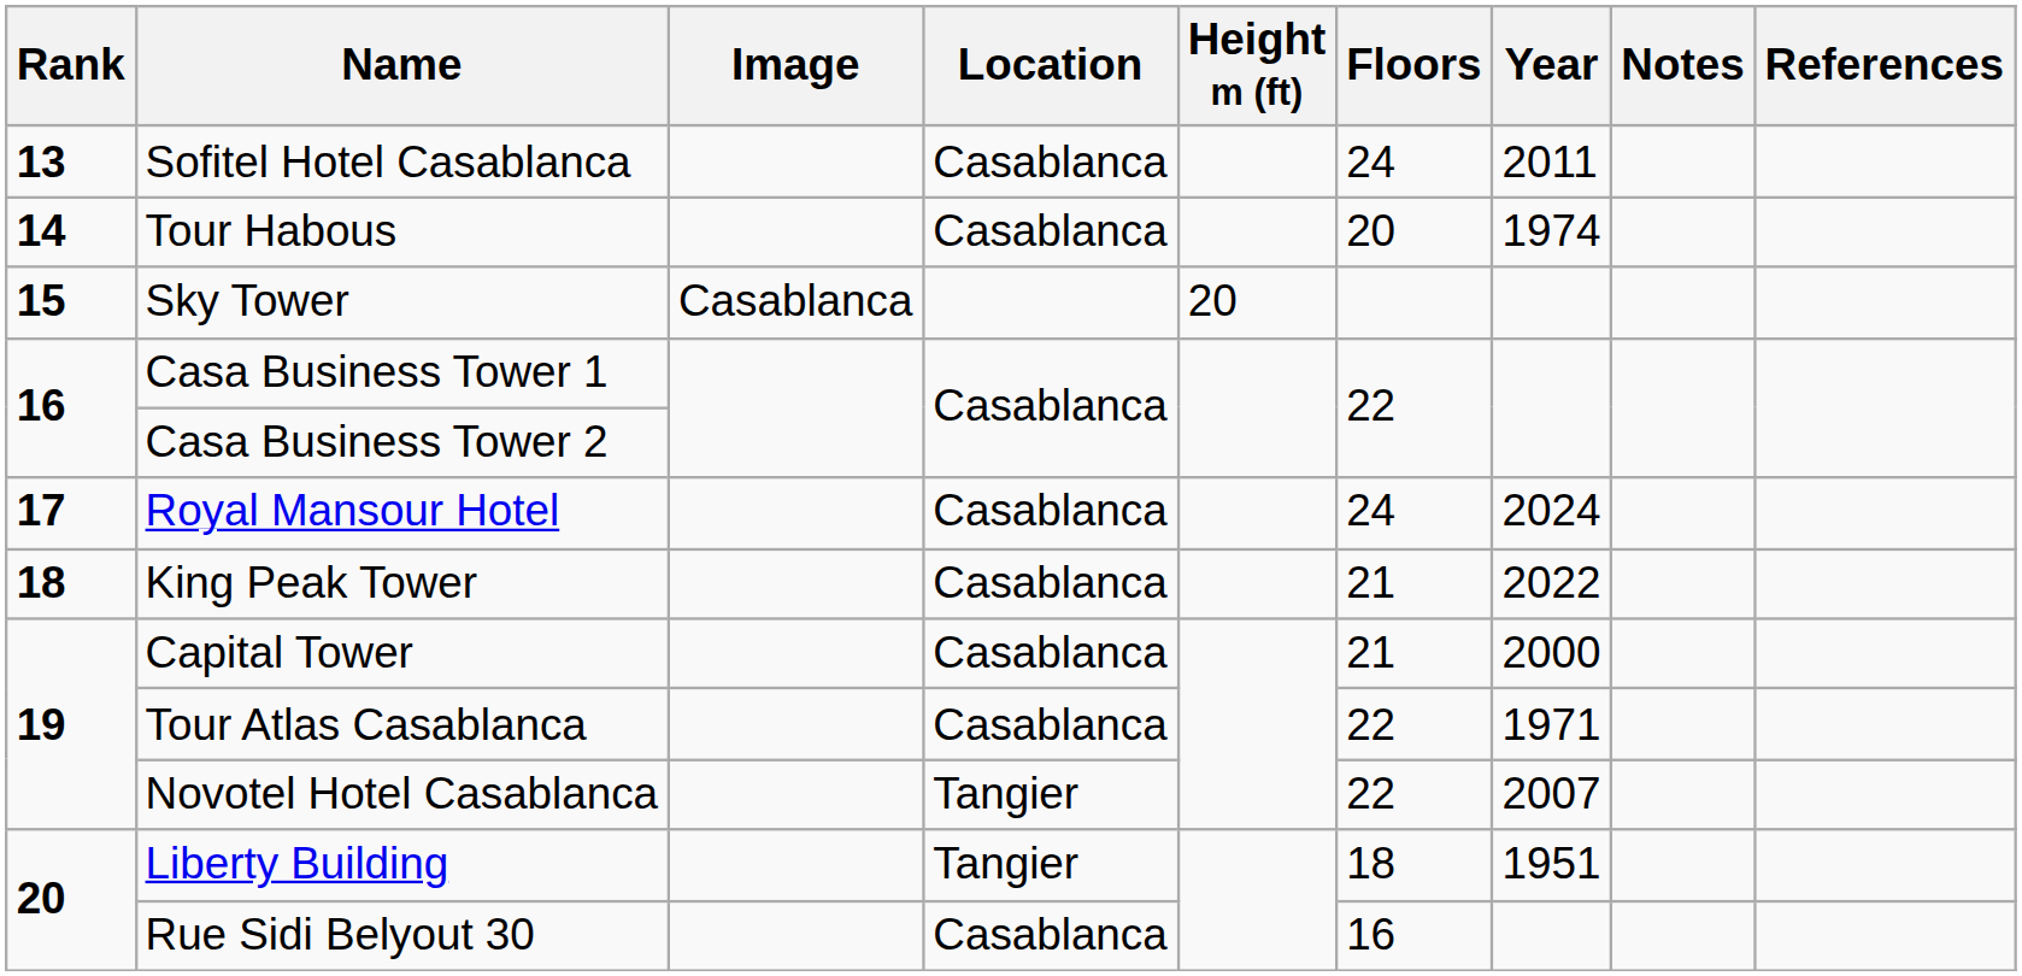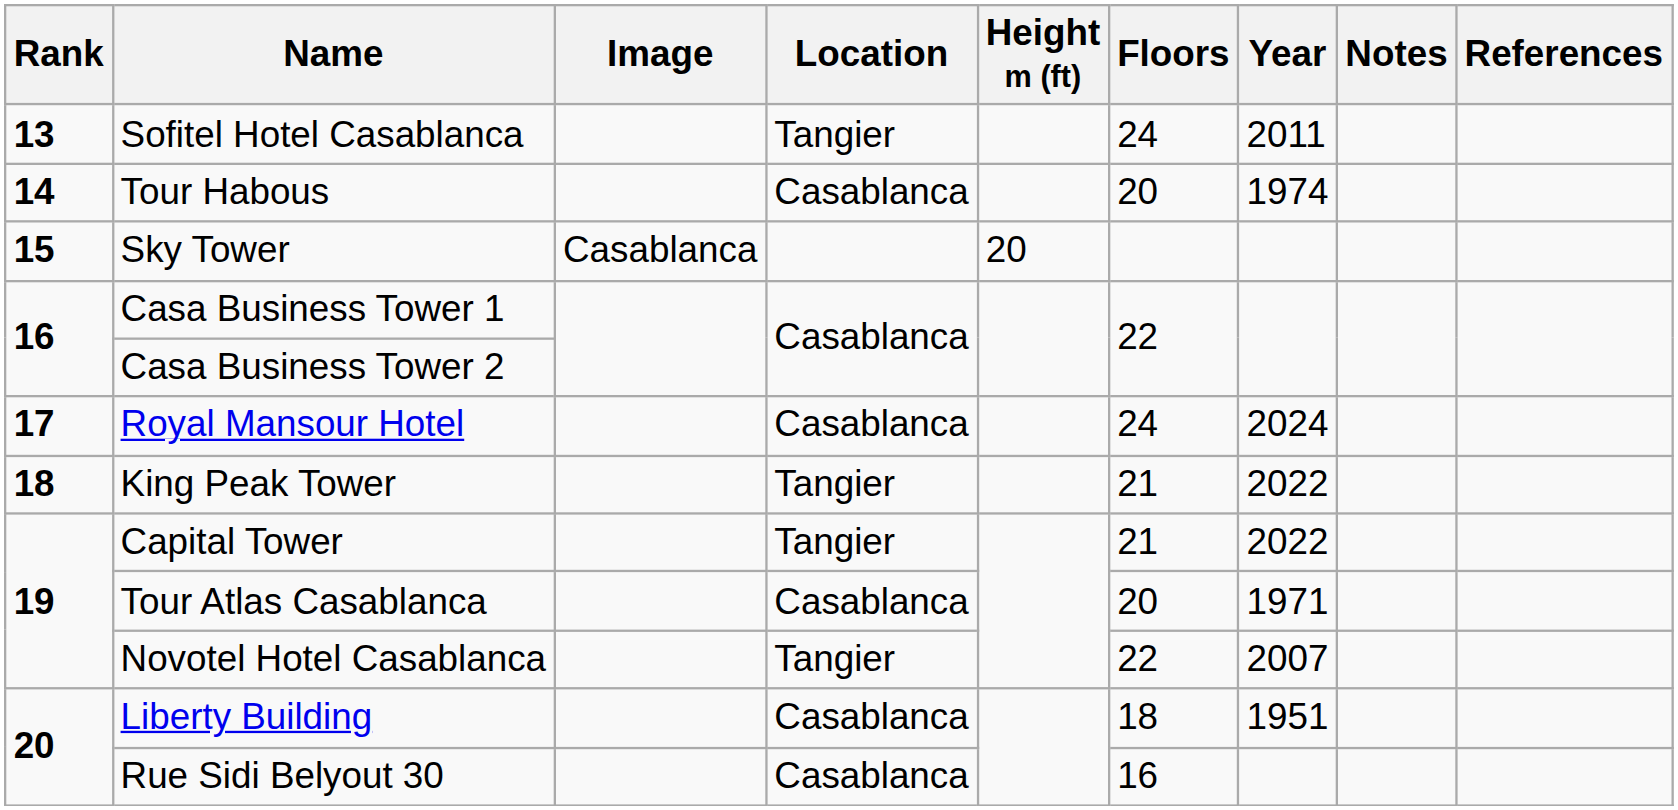 <table class="wikitable sortable wikitable defaultcenter">
 <tr>
 <th>Rank</th>
 <th>Name</th>
 <th>Image</th>
 <th>Location</th>
 <th>Height<br><small>m (ft)</small></th>
 <th>Floors</th>
 <th>Year</th>
 <th>Notes</th>
 <th>References</th>
 </tr>
 <tr>
 <td><strong>13</strong></td>
 <td>Sofitel Hotel Casablanca</td>
 <td></td>
-<td>Casablanca</td>
+<td>Tangier</td>
 <td></td>
 <td>24</td>
 <td>2011</td>
 <td></td>
 <td></td>
 </tr>
 <tr>
 <td><strong>14</strong></td>
 <td>Tour Habous</td>
 <td></td>
 <td>Casablanca</td>
 <td></td>
 <td>20</td>
 <td>1974</td>
 <td></td>
 <td></td>
 </tr>
 <tr>
 <td><strong>15</strong></td>
 <td>Sky Tower</td>
 <td>Casablanca</td>
 <td></td>
 <td>20</td>
 <td></td>
 <td></td>
 <td></td>
 </tr>
 <tr>
 <td rowspan="2"><strong>16</strong></td>
 <td>Casa Business Tower 1</td>
 <td rowspan="2"></td>
 <td rowspan="2">Casablanca</td>
 <td rowspan="2"></td>
 <td rowspan="2">22</td>
 <td rowspan="2"></td>
 <td rowspan="2"></td>
 <td rowspan="2"></td>
 </tr>
 <tr>
 <td>Casa Business Tower 2</td>
 </tr>
 <tr>
 <td><strong>17</strong></td>
 <td><a href='#'>Royal Mansour Hotel</a></td>
 <td></td>
 <td>Casablanca</td>
 <td></td>
 <td>24</td>
 <td>2024</td>
 <td></td>
 <td></td>
 </tr>
 <tr>
 <td><strong>18</strong></td>
 <td>King Peak Tower</td>
 <td></td>
-<td>Casablanca</td>
+<td>Tangier</td>
 <td></td>
 <td>21</td>
 <td>2022</td>
 <td></td>
 <td></td>
 </tr>
 <tr>
 <td rowspan="3"><strong>19</strong></td>
 <td>Capital Tower</td>
 <td></td>
-<td>Casablanca</td>
+<td>Tangier</td>
 <td rowspan="3"></td>
 <td>21</td>
-<td>2000</td>
+<td>2022</td>
 <td></td>
 <td></td>
 </tr>
 <tr>
 <td>Tour Atlas Casablanca</td>
 <td></td>
 <td>Casablanca</td>
-<td>22</td>
+<td>20</td>
 <td>1971</td>
 <td></td>
 <td></td>
 </tr>
 <tr>
 <td>Novotel Hotel Casablanca</td>
 <td></td>
 <td>Tangier</td>
 <td>22</td>
 <td>2007</td>
 <td></td>
 <td></td>
 </tr>
 <tr>
 <td rowspan="2"><strong>20</strong></td>
 <td><a href='#'>Liberty Building</a></td>
 <td></td>
-<td>Tangier</td>
+<td>Casablanca</td>
 <td rowspan="2"></td>
 <td>18</td>
 <td>1951</td>
 <td></td>
 <td></td>
 </tr>
 <tr>
 <td>Rue Sidi Belyout 30</td>
 <td></td>
 <td>Casablanca</td>
 <td>16</td>
 <td></td>
 <td></td>
 <td></td>
 </tr>
 </table>
